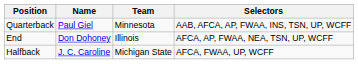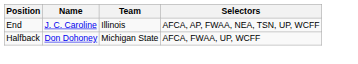 <table class="wikitable" style="font-size: 90%">
 <tr>
 <th>Position</th>
 <th>Name</th>
 <th>Team</th>
 <th>Selectors</th>
 </tr>
 <tr>
-<td>Quarterback</td>
-<td><a href='#'>Paul Giel</a></td>
-<td>Minnesota</td>
-<td>AAB, AFCA, AP, FWAA, INS, TSN, UP, WCFF</td>
-</tr>
-<tr>
 <td>End</td>
-<td><a href='#'>Don Dohoney</a></td>
+<td><a href='#'>J. C. Caroline</a></td>
 <td>Illinois</td>
 <td>AFCA, AP, FWAA, NEA, TSN, UP, WCFF</td>
 </tr>
 <tr>
 <td>Halfback</td>
-<td><a href='#'>J. C. Caroline</a></td>
+<td><a href='#'>Don Dohoney</a></td>
 <td>Michigan State</td>
 <td>AFCA, FWAA, UP, WCFF</td>
 </tr>
 </table>
